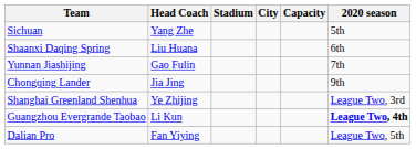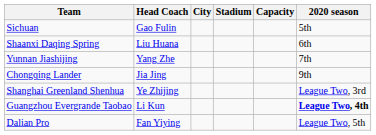 <table class="wikitable sortable" style="font-size:100%">
 <tr>
 <th>Team</th>
 <th>Head Coach</th>
+<th>City</th>
 <th>Stadium</th>
-<th>City</th>
 <th>Capacity</th>
 <th>2020 season</th>
 </tr>
 <tr>
 <td><a href='#'>Sichuan</a></td>
-<td> <a href='#'>Yang Zhe</a></td>
+<td> <a href='#'>Gao Fulin</a></td>
 <td></td>
 <td></td>
 <td></td>
 <td data-sort-value="1">5th</td>
 </tr>
 <tr>
 <td><a href='#'>Shaanxi Daqing Spring</a></td>
 <td> <a href='#'>Liu Huana</a></td>
 <td></td>
 <td></td>
 <td></td>
 <td data-sort-value="2">6th</td>
 </tr>
 <tr>
 <td><a href='#'>Yunnan Jiashijing</a></td>
-<td> <a href='#'>Gao Fulin</a></td>
+<td> <a href='#'>Yang Zhe</a></td>
 <td></td>
 <td></td>
 <td></td>
 <td data-sort-value="3">7th</td>
 </tr>
 <tr>
 <td><a href='#'>Chongqing Lander</a></td>
 <td> <a href='#'>Jia Jing</a></td>
 <td></td>
 <td></td>
 <td></td>
 <td data-sort-value="4">9th</td>
 </tr>
 <tr>
 <td><a href='#'>Shanghai Greenland Shenhua</a></td>
 <td> <a href='#'>Ye Zhijing</a></td>
 <td></td>
 <td></td>
 <td></td>
 <td data-sort-value="5"><a href='#'>League Two</a>, 3rd</td>
 </tr>
 <tr>
 <td><a href='#'>Guangzhou Evergrande Taobao</a></td>
 <td> <a href='#'>Li Kun</a></td>
 <td></td>
 <td></td>
 <td></td>
 <td data-sort-value="6"><strong><a href='#'>League Two</a>, 4th</strong></td>
 </tr>
 <tr>
 <td><a href='#'>Dalian Pro</a></td>
 <td> <a href='#'>Fan Yiying</a></td>
 <td></td>
 <td></td>
 <td></td>
 <td data-sort-value="7"><a href='#'>League Two</a>, 5th</td>
 </tr>
 </table>
